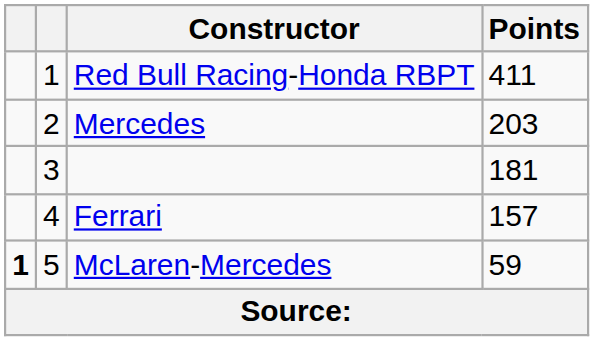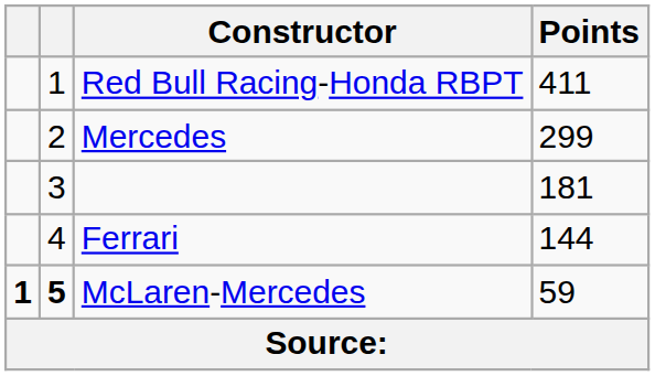 <table class="wikitable" style="font-size: 85%;">
 <tr>
 <th scope="col"></th>
 <th scope="col"></th>
 <th scope="col">Constructor</th>
 <th scope="col">Points</th>
 </tr>
 <tr>
 <td align="left"></td>
 <td align="center">1</td>
 <td> <a href='#'>Red Bull Racing</a>-<a href='#'>Honda RBPT</a></td>
 <td align="left">411</td>
 </tr>
 <tr>
 <td align="left"></td>
 <td align="center">2</td>
 <td> <a href='#'>Mercedes</a></td>
-<td align="left">203</td>
+<td align="left">299</td>
 </tr>
 <tr>
 <td align="left"></td>
 <td align="center">3</td>
 <td></td>
 <td align="left">181</td>
 </tr>
 <tr>
 <td align="left"></td>
 <td align="center">4</td>
 <td> <a href='#'>Ferrari</a></td>
-<td align="left">157</td>
+<td align="left">144</td>
 </tr>
 <tr>
 <td align="left"><strong> 1</strong></td>
-<td align="center">5</td>
+<td align="center"><strong>5</strong></td>
 <td> <a href='#'>McLaren</a>-<a href='#'>Mercedes</a></td>
 <td align="left">59</td>
 </tr>
 <tr>
 <th colspan=4>Source:</th>
 </tr>
 </table>
